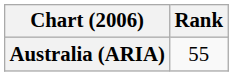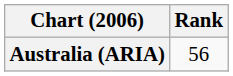 <table class="wikitable plainrowheaders" style="text-align:center">
 <tr>
 <th scope="col">Chart (2006)</th>
 <th scope="col">Rank</th>
 </tr>
 <tr>
 <th scope="row">Australia (ARIA)</th>
-<td>55</td>
+<td>56</td>
 </tr>
 </table>
